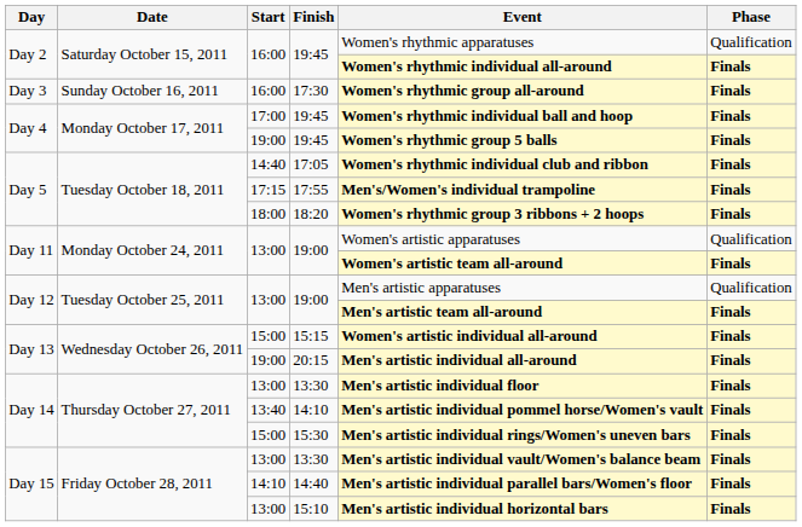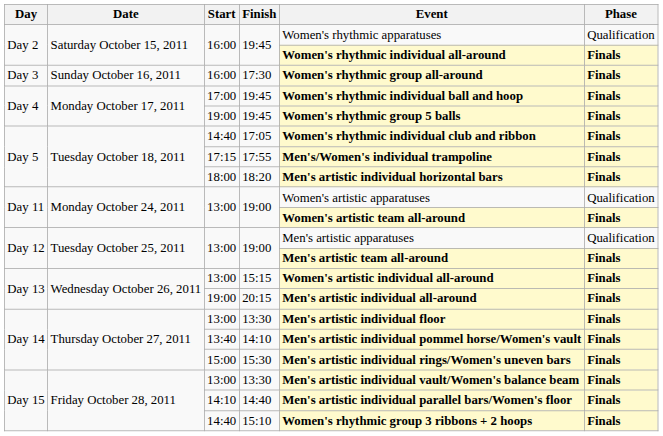 <table class=wikitable>
 <tr>
 <th>Day</th>
 <th>Date</th>
 <th>Start</th>
 <th>Finish</th>
 <th>Event</th>
 <th>Phase</th>
 </tr>
 <tr>
 <td rowspan=2>Day 2</td>
 <td rowspan=2>Saturday October 15, 2011</td>
 <td rowspan=2>16:00</td>
 <td rowspan=2>19:45</td>
 <td>Women's rhythmic apparatuses</td>
 <td>Qualification</td>
 </tr>
 <tr>
 <td style=background:lemonchiffon><strong>Women's rhythmic individual all-around</strong></td>
 <td style=background:lemonchiffon><strong>Finals</strong></td>
 </tr>
 <tr>
 <td>Day 3</td>
 <td>Sunday October 16, 2011</td>
 <td>16:00</td>
 <td>17:30</td>
 <td style=background:lemonchiffon><strong>Women's rhythmic group all-around</strong></td>
 <td style=background:lemonchiffon><strong>Finals</strong></td>
 </tr>
 <tr>
 <td rowspan=2>Day 4</td>
 <td rowspan=2>Monday October 17, 2011</td>
 <td>17:00</td>
 <td>19:45</td>
 <td style=background:lemonchiffon><strong>Women's rhythmic individual ball and hoop</strong></td>
 <td style=background:lemonchiffon><strong>Finals</strong></td>
 </tr>
 <tr>
 <td>19:00</td>
 <td>19:45</td>
 <td style=background:lemonchiffon><strong>Women's rhythmic group 5 balls</strong></td>
 <td style=background:lemonchiffon><strong>Finals</strong></td>
 </tr>
 <tr>
 <td rowspan=3>Day 5</td>
 <td rowspan=3>Tuesday October 18, 2011</td>
 <td>14:40</td>
 <td>17:05</td>
 <td style=background:lemonchiffon><strong>Women's rhythmic individual club and ribbon</strong></td>
 <td style=background:lemonchiffon><strong>Finals</strong></td>
 </tr>
 <tr>
 <td>17:15</td>
 <td>17:55</td>
 <td style=background:lemonchiffon><strong>Men's/Women's individual trampoline</strong></td>
 <td style=background:lemonchiffon><strong>Finals</strong></td>
 </tr>
 <tr>
 <td>18:00</td>
 <td>18:20</td>
-<td style=background:lemonchiffon><strong>Women's rhythmic group 3 ribbons + 2 hoops</strong></td>
+<td style=background:lemonchiffon><strong>Men's artistic individual horizontal bars</strong></td>
 <td style=background:lemonchiffon><strong>Finals</strong></td>
 </tr>
 <tr>
 <td rowspan=2>Day 11</td>
 <td rowspan=2>Monday October 24, 2011</td>
 <td rowspan=2>13:00</td>
 <td rowspan=2>19:00</td>
 <td>Women's artistic apparatuses</td>
 <td>Qualification</td>
 </tr>
 <tr>
 <td style=background:lemonchiffon><strong>Women's artistic team all-around</strong></td>
 <td style=background:lemonchiffon><strong>Finals</strong></td>
 </tr>
 <tr>
 <td rowspan=2>Day 12</td>
 <td rowspan=2>Tuesday October 25, 2011</td>
 <td rowspan=2>13:00</td>
 <td rowspan=2>19:00</td>
 <td>Men's artistic apparatuses</td>
 <td>Qualification</td>
 </tr>
 <tr>
 <td style=background:lemonchiffon><strong>Men's artistic team all-around</strong></td>
 <td style=background:lemonchiffon><strong>Finals</strong></td>
 </tr>
 <tr>
 <td rowspan=2>Day 13</td>
 <td rowspan=2>Wednesday October 26, 2011</td>
-<td>15:00</td>
+<td>13:00</td>
 <td>15:15</td>
 <td style=background:lemonchiffon><strong>Women's artistic individual all-around</strong></td>
 <td style=background:lemonchiffon><strong>Finals</strong></td>
 </tr>
 <tr>
 <td>19:00</td>
 <td>20:15</td>
 <td style=background:lemonchiffon><strong>Men's artistic individual all-around</strong></td>
 <td style=background:lemonchiffon><strong>Finals</strong></td>
 </tr>
 <tr>
 <td rowspan=3>Day 14</td>
 <td rowspan=3>Thursday October 27, 2011</td>
 <td>13:00</td>
 <td>13:30</td>
 <td style=background:lemonchiffon><strong>Men's artistic individual floor</strong></td>
 <td style=background:lemonchiffon><strong>Finals</strong></td>
 </tr>
 <tr>
 <td>13:40</td>
 <td>14:10</td>
 <td style=background:lemonchiffon><strong>Men's artistic individual pommel horse/Women's vault</strong></td>
 <td style=background:lemonchiffon><strong>Finals</strong></td>
 </tr>
 <tr>
 <td>15:00</td>
 <td>15:30</td>
 <td style=background:lemonchiffon><strong>Men's artistic individual rings/Women's uneven bars</strong></td>
 <td style=background:lemonchiffon><strong>Finals</strong></td>
 </tr>
 <tr>
 <td rowspan=3>Day 15</td>
 <td rowspan=3>Friday October 28, 2011</td>
 <td>13:00</td>
 <td>13:30</td>
 <td style=background:lemonchiffon><strong>Men's artistic individual vault/Women's balance beam</strong></td>
 <td style=background:lemonchiffon><strong>Finals</strong></td>
 </tr>
 <tr>
 <td>14:10</td>
 <td>14:40</td>
 <td style=background:lemonchiffon><strong>Men's artistic individual parallel bars/Women's floor</strong></td>
 <td style=background:lemonchiffon><strong>Finals</strong></td>
 </tr>
 <tr>
-<td>13:00</td>
+<td>14:40</td>
 <td>15:10</td>
-<td style=background:lemonchiffon><strong>Men's artistic individual horizontal bars</strong></td>
+<td style=background:lemonchiffon><strong>Women's rhythmic group 3 ribbons + 2 hoops</strong></td>
 <td style=background:lemonchiffon><strong>Finals</strong></td>
 </tr>
 </table>
